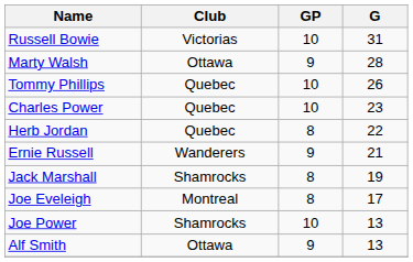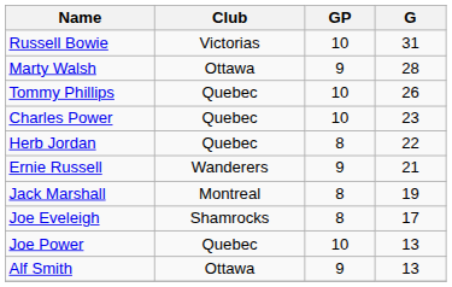 <table class="wikitable" style="text-align:center;">
 <tr>
 <th style="width:9em">Name</th>
 <th style="width:9em">Club</th>
 <th style="width:4em">GP</th>
 <th style="width:4em">G</th>
 </tr>
 <tr>
 <td align="left"><a href='#'>Russell Bowie</a></td>
 <td>Victorias</td>
 <td>10</td>
 <td>31</td>
 </tr>
 <tr>
 <td align="left"><a href='#'>Marty Walsh</a></td>
 <td>Ottawa</td>
 <td>9</td>
 <td>28</td>
 </tr>
 <tr>
 <td align="left"><a href='#'>Tommy Phillips</a></td>
 <td>Quebec</td>
 <td>10</td>
 <td>26</td>
 </tr>
 <tr>
 <td align="left"><a href='#'>Charles Power</a></td>
 <td>Quebec</td>
 <td>10</td>
 <td>23</td>
 </tr>
 <tr>
 <td align="left"><a href='#'>Herb Jordan</a></td>
 <td>Quebec</td>
 <td>8</td>
 <td>22</td>
 </tr>
 <tr>
 <td align="left"><a href='#'>Ernie Russell</a></td>
 <td>Wanderers</td>
 <td>9</td>
 <td>21</td>
 </tr>
 <tr>
 <td align="left"><a href='#'>Jack Marshall</a></td>
-<td>Shamrocks</td>
+<td>Montreal</td>
 <td>8</td>
 <td>19</td>
 </tr>
 <tr>
 <td align="left"><a href='#'>Joe Eveleigh</a></td>
-<td>Montreal</td>
+<td>Shamrocks</td>
 <td>8</td>
 <td>17</td>
 </tr>
 <tr>
 <td align="left"><a href='#'>Joe Power</a></td>
-<td>Shamrocks</td>
+<td>Quebec</td>
 <td>10</td>
 <td>13</td>
 </tr>
 <tr>
 <td align="left"><a href='#'>Alf Smith</a></td>
 <td>Ottawa</td>
 <td>9</td>
 <td>13</td>
 </tr>
 <tr>
 </tr>
 </table>
